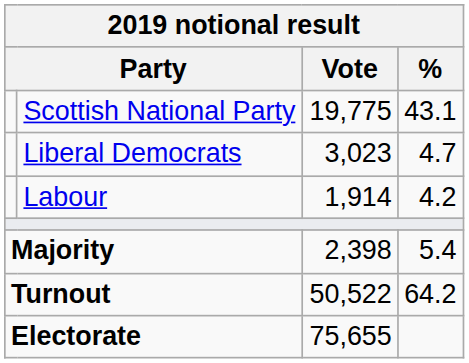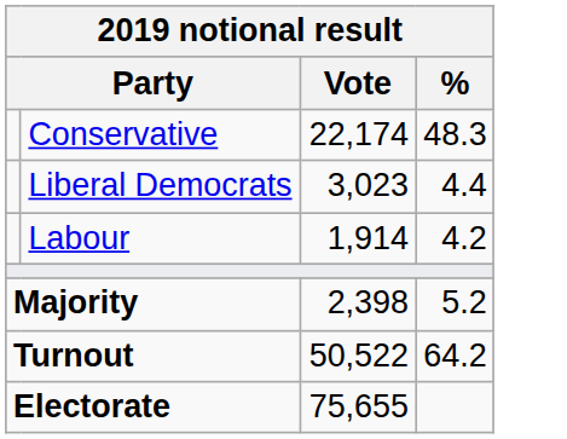 <table class="wikitable">
 <tr>
 <th colspan="4">2019 notional result  </th>
 </tr>
 <tr>
 <th bgcolor="#DDDDFF" width="130px" colspan="2">Party</th>
 <th bgcolor="#DDDDFF" width="50px">Vote</th>
 <th bgcolor="#DDDDFF" width="30px">%</th>
 </tr>
 <tr>
 <td></td>
-<td><a href='#'>Scottish National Party</a></td>
-<td align=right>19,775</td>
-<td align=right>43.1</td>
+<td><a href='#'>Conservative</a></td>
+<td align=right>22,174</td>
+<td align=right>48.3</td>
 </tr>
 <tr>
 <td></td>
 <td><a href='#'>Liberal Democrats</a></td>
 <td align=right>3,023</td>
-<td align=right>4.7</td>
+<td align=right>4.4</td>
 </tr>
 <tr>
 <td></td>
 <td><a href='#'>Labour</a></td>
 <td align=right>1,914</td>
 <td align=right>4.2</td>
 </tr>
 <tr>
 <td colspan="4" bgcolor="#EAECF0"></td>
 </tr>
 <tr>
 <td colspan="2"><strong>Majority</strong></td>
 <td align="right">2,398</td>
-<td align="right">5.4</td>
+<td align="right">5.2</td>
 </tr>
 <tr>
 <td colspan="2"><strong>Turnout</strong></td>
 <td align=right>50,522</td>
 <td align=right>64.2</td>
 </tr>
 <tr>
 <td colspan="2"><strong>Electorate</strong></td>
 <td align=right>75,655</td>
 </tr>
 </table>
